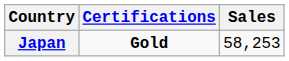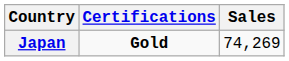 <table class="wikitable sortable plainrowheaders">
 <tr>
 <th>Country</th>
 <th><a href='#'>Certifications</a></th>
 <th>Sales</th>
 </tr>
 <tr>
 <th scope="row"><a href='#'>Japan</a></th>
 <td align="center"><strong>Gold</strong></td>
-<td align="center">58,253</td>
+<td align="center">74,269</td>
 </tr>
 </table>
